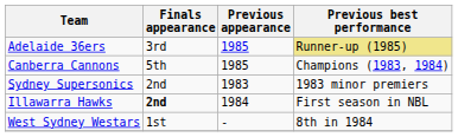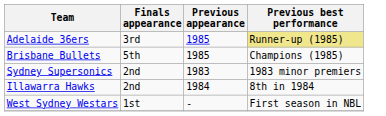 <table class="wikitable" style="text-align:left">
 <tr>
 <th>Team</th>
 <th>Finals<br>appearance</th>
 <th>Previous<br>appearance</th>
 <th>Previous best<br>performance</th>
 </tr>
 <tr>
 <td><a href='#'>Adelaide 36ers</a></td>
 <td>3rd</td>
 <td><a href='#'>1985</a></td>
 <td style="background: khaki;">Runner-up (1985)</td>
 </tr>
 <tr>
-<td><a href='#'>Canberra Cannons</a></td>
+<td><a href='#'>Brisbane Bullets</a></td>
 <td>5th</td>
 <td>1985</td>
-<td>Champions (<a href='#'>1983</a>, <a href='#'>1984</a>)</td>
+<td>Champions (1985)</td>
 </tr>
 <tr>
 <td><a href='#'>Sydney Supersonics</a></td>
 <td>2nd</td>
 <td>1983</td>
 <td>1983 minor premiers</td>
 </tr>
 <tr>
 <td><a href='#'>Illawarra Hawks</a></td>
-<td><strong>2nd</strong></td>
+<td>2nd</td>
 <td>1984</td>
-<td>First season in NBL</td>
+<td>8th in 1984</td>
 </tr>
 <tr>
 <td><a href='#'>West Sydney Westars</a></td>
 <td>1st</td>
 <td>-</td>
-<td>8th in 1984</td>
+<td>First season in NBL</td>
 </tr>
 <tr>
 </tr>
 </table>
